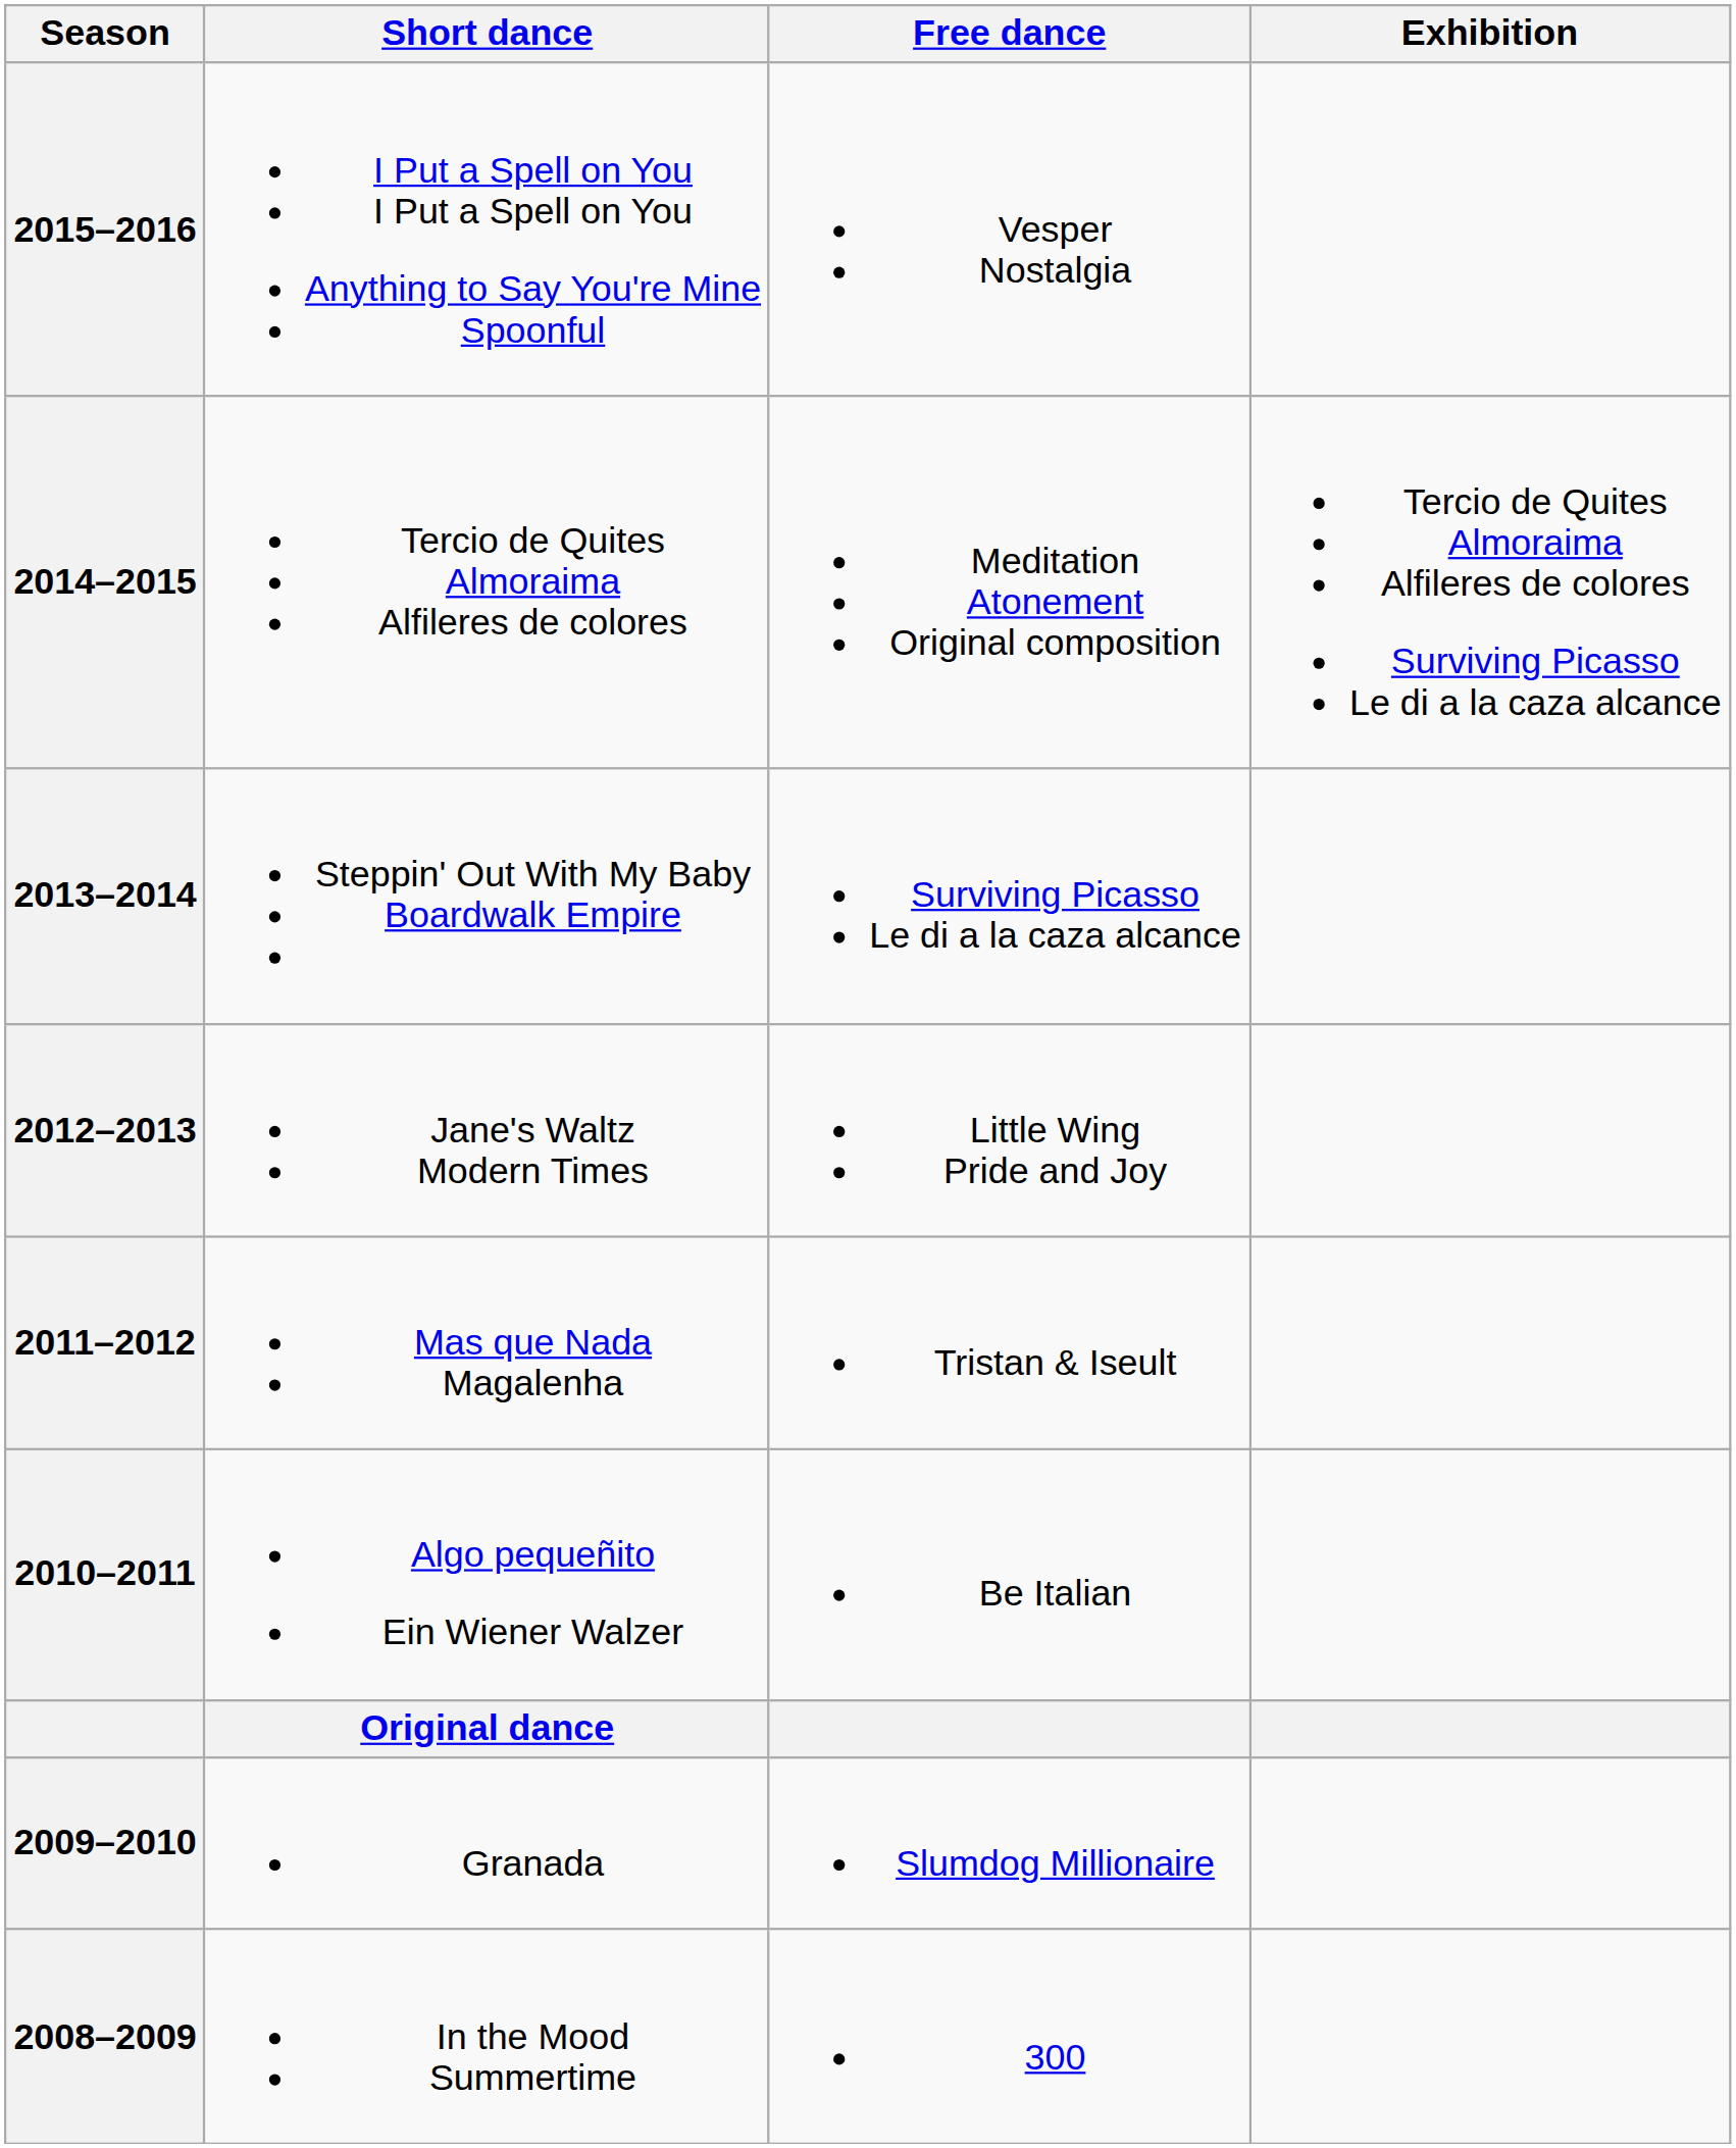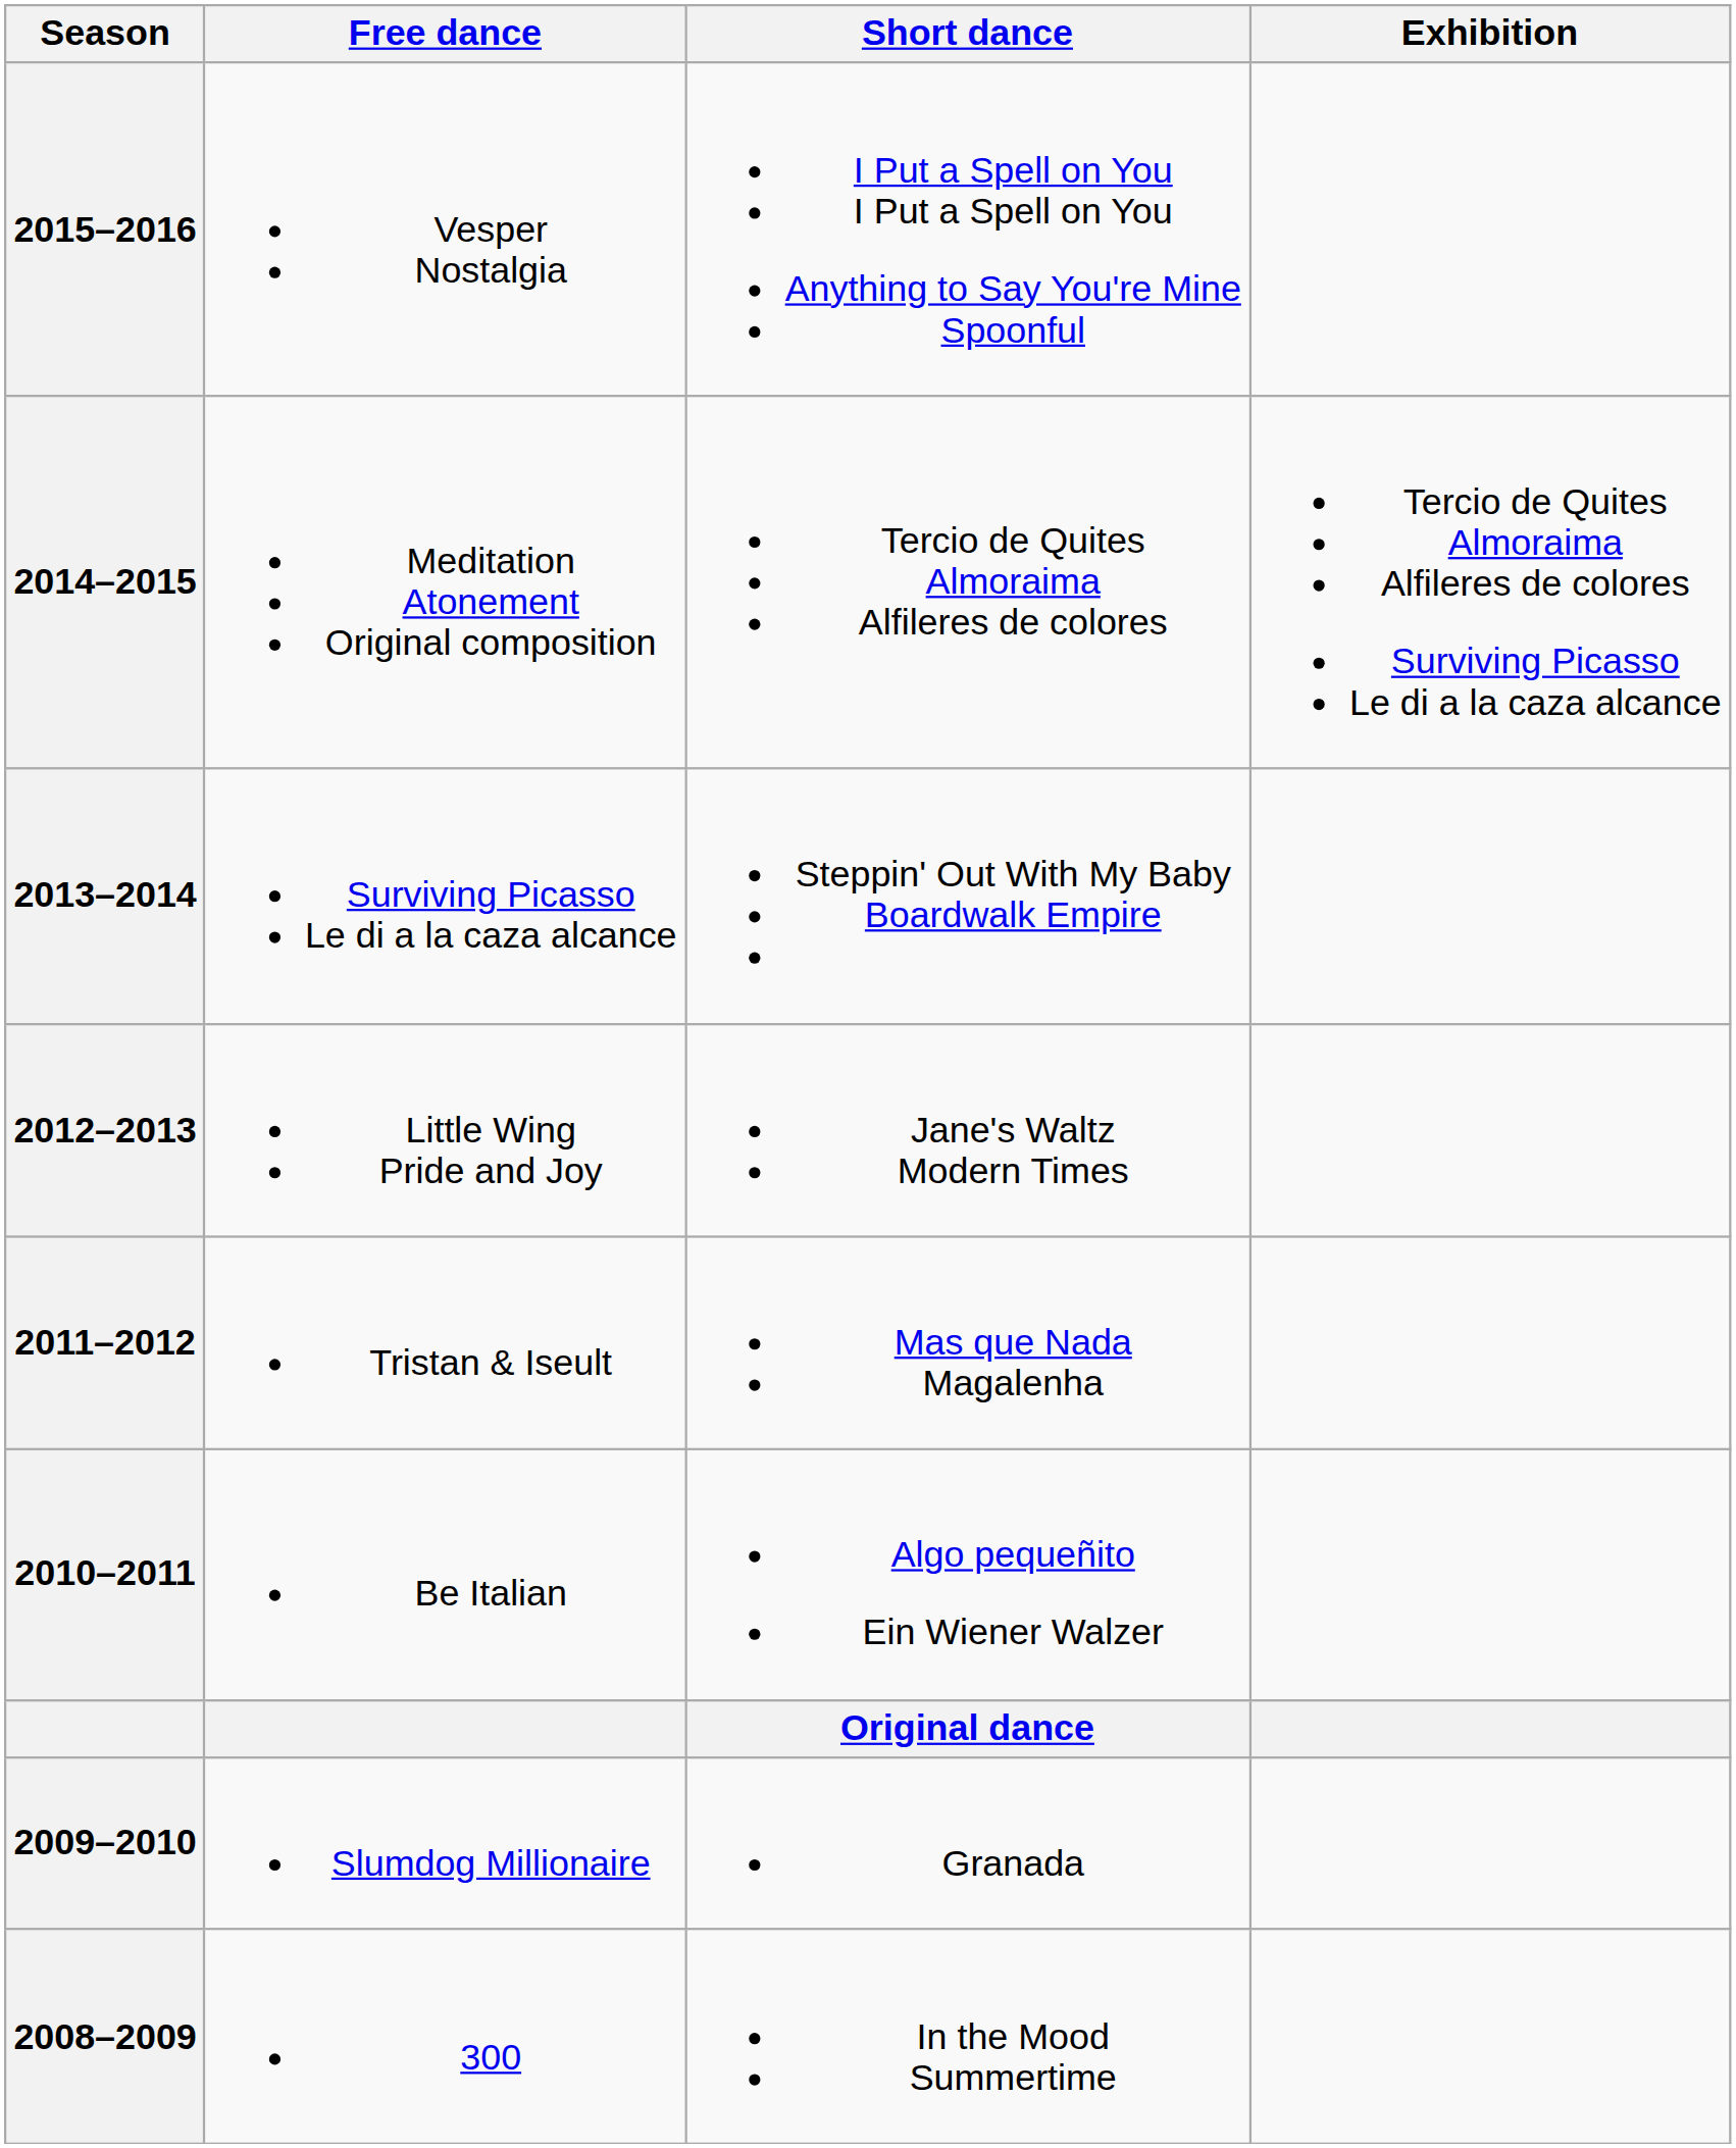 <table class="wikitable" style="text-align:center">
 <tr>
 <th>Season</th>
+<th><a href='#'>Free dance</a></th>
 <th><a href='#'>Short dance</a></th>
-<th><a href='#'>Free dance</a></th>
 <th>Exhibition</th>
 </tr>
 <tr>
 <th>2015–2016 <br> </th>
+<td><br><ul><li>Vesper <br></li><li>Nostalgia <br></li></ul></td>
 <td><br><ul><li><a href='#'>I Put a Spell on You</a> <br></li><li>I Put a Spell on You <br></li></ul><ul><li><a href='#'>Anything to Say You're Mine</a> <br></li><li><a href='#'>Spoonful</a> <br></li></ul></td>
-<td><br><ul><li>Vesper <br></li><li>Nostalgia <br></li></ul></td>
 <td></td>
 </tr>
 <tr>
 <th>2014–2015 <br> </th>
+<td><br><ul><li>Meditation <br></li><li><a href='#'>Atonement</a> <br></li><li>Original composition <br></li></ul></td>
 <td><br><ul><li> Tercio de Quites <br></li><li> <a href='#'>Almoraima</a> <br></li><li> Alfileres de colores <br></li></ul><br></td>
-<td><br><ul><li>Meditation <br></li><li><a href='#'>Atonement</a> <br></li><li>Original composition <br></li></ul></td>
 <td><br><ul><li> Tercio de Quites <br></li><li> <a href='#'>Almoraima</a> <br></li><li> Alfileres de colores <br></li></ul><ul><li><a href='#'>Surviving Picasso</a> <br></li><li>Le di a la caza alcance <br></li></ul></td>
 </tr>
 <tr>
 <th>2013–2014 <br> </th>
+<td><br><ul><li><a href='#'>Surviving Picasso</a> <br></li><li>Le di a la caza alcance <br></li></ul></td>
 <td><br><ul><li> Steppin' Out With My Baby <br></li><li> <a href='#'>Boardwalk Empire</a></li><li></li></ul></td>
-<td><br><ul><li><a href='#'>Surviving Picasso</a> <br></li><li>Le di a la caza alcance <br></li></ul></td>
 <td></td>
 </tr>
 <tr>
 <th>2012–2013 <br> </th>
+<td><br><ul><li>Little Wing <br></li><li>Pride and Joy <br></li></ul></td>
 <td><br><ul><li> Jane's Waltz</li><li> Modern Times</li></ul></td>
-<td><br><ul><li>Little Wing <br></li><li>Pride and Joy <br></li></ul></td>
 <td></td>
 </tr>
 <tr>
 <th>2011–2012 <br> </th>
+<td><br><ul><li>Tristan & Iseult <br></li></ul></td>
 <td><br><ul><li><a href='#'>Mas que Nada</a> <br></li><li>Magalenha <br></li></ul></td>
-<td><br><ul><li>Tristan & Iseult <br></li></ul></td>
 <td></td>
 </tr>
 <tr>
 <th>2010–2011 <br> </th>
+<td><br><ul><li>Be Italian <br></li></ul></td>
 <td><br><ul><li><a href='#'>Algo pequeñito</a> <br></li></ul><ul><li>Ein Wiener Walzer <br></li></ul></td>
-<td><br><ul><li>Be Italian <br></li></ul></td>
 <td></td>
 </tr>
 <tr>
 <th></th>
+<th></th>
 <th><a href='#'>Original dance</a></th>
-<th></th>
 <th></th>
 </tr>
 <tr>
 <th>2009–2010 <br> </th>
+<td><br><ul><li><a href='#'>Slumdog Millionaire</a> <br></li></ul></td>
 <td><br><ul><li>Granada <br></li></ul></td>
-<td><br><ul><li><a href='#'>Slumdog Millionaire</a> <br></li></ul></td>
 <td></td>
 </tr>
 <tr>
 <th>2008–2009 <br> </th>
+<td><br><ul><li><a href='#'>300</a> <br></li></ul></td>
 <td><br><ul><li>In the Mood <br></li><li>Summertime</li></ul></td>
-<td><br><ul><li><a href='#'>300</a> <br></li></ul></td>
 <td></td>
 </tr>
 </table>
